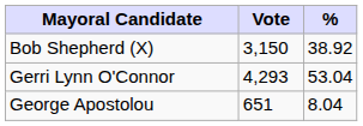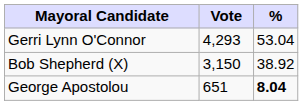 <table class="wikitable">
 <tr>
 <th style="background:#ddf; width:200px;">Mayoral Candidate </th>
 <th style="background:#ddf; width:50px;">Vote</th>
 <th style="background:#ddf; width:30px;">%</th>
 </tr>
 <tr>
+<td>Gerri Lynn O'Connor</td>
+<td>4,293</td>
+<td>53.04</td>
+</tr>
+<tr>
 <td>Bob Shepherd (X)</td>
 <td>3,150</td>
 <td>38.92</td>
 </tr>
 <tr>
-<td>Gerri Lynn O'Connor</td>
-<td>4,293</td>
-<td>53.04</td>
-</tr>
-<tr>
 <td>George Apostolou</td>
 <td>651</td>
-<td>8.04</td>
+<td><strong>8.04</strong></td>
 </tr>
 </table>
